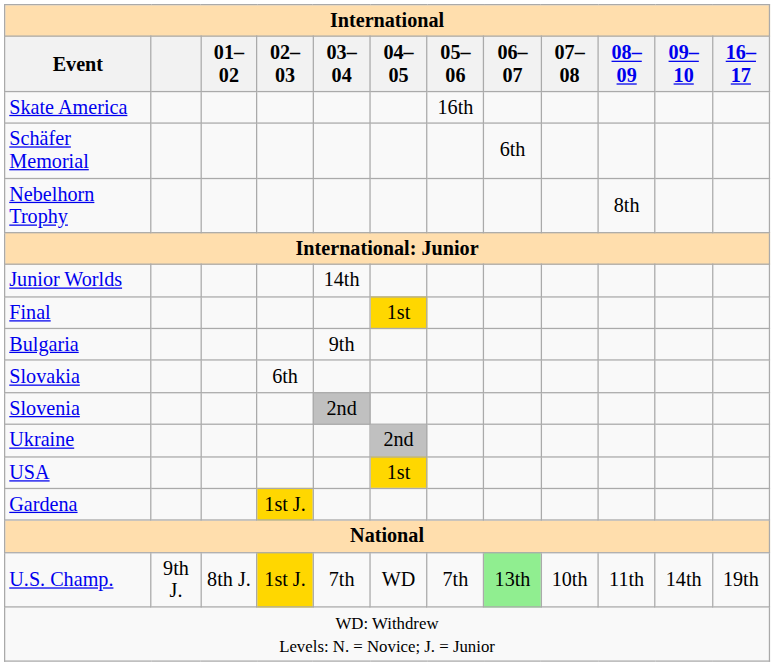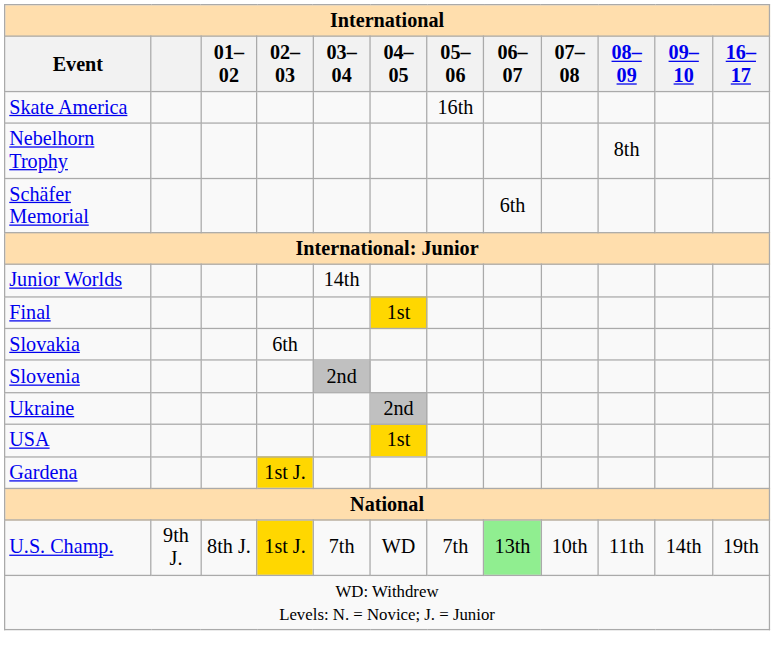 <table class="wikitable" style="text-align:center">
 <tr>
 <th colspan="12" style="background-color: #ffdead; " align="center">International</th>
 </tr>
 <tr>
 <th>Event</th>
 <th></th>
 <th>01–02</th>
 <th>02–03</th>
 <th>03–04</th>
 <th>04–05</th>
 <th>05–06</th>
 <th>06–07</th>
 <th>07–08</th>
 <th><a href='#'>08–09</a></th>
 <th><a href='#'>09–10</a></th>
 <th><a href='#'>16–17</a></th>
 </tr>
 <tr>
 <td align=left> <a href='#'>Skate America</a></td>
 <td></td>
 <td></td>
 <td></td>
 <td></td>
 <td></td>
 <td>16th</td>
 <td></td>
 <td></td>
 <td></td>
 <td></td>
 <td></td>
 </tr>
 <tr>
+<td align=left><a href='#'>Nebelhorn Trophy</a></td>
+<td></td>
+<td></td>
+<td></td>
+<td></td>
+<td></td>
+<td></td>
+<td></td>
+<td></td>
+<td>8th</td>
+<td></td>
+<td></td>
+</tr>
+<tr>
 <td align=left><a href='#'>Schäfer Memorial</a></td>
 <td></td>
 <td></td>
 <td></td>
 <td></td>
 <td></td>
 <td></td>
 <td>6th</td>
 <td></td>
 <td></td>
-<td></td>
-<td></td>
-</tr>
-<tr>
-<td align=left><a href='#'>Nebelhorn Trophy</a></td>
-<td></td>
-<td></td>
-<td></td>
-<td></td>
-<td></td>
-<td></td>
-<td></td>
-<td></td>
-<td>8th</td>
 <td></td>
 <td></td>
 </tr>
 <tr>
 <th colspan="12" style="background-color: #ffdead; " align="center">International: Junior</th>
 </tr>
 <tr>
 <td align=left><a href='#'>Junior Worlds</a></td>
 <td></td>
 <td></td>
 <td></td>
 <td>14th</td>
 <td></td>
 <td></td>
 <td></td>
 <td></td>
 <td></td>
 <td></td>
 <td></td>
 </tr>
 <tr>
 <td align=left> <a href='#'>Final</a></td>
 <td></td>
 <td></td>
 <td></td>
 <td></td>
 <td bgcolor=gold>1st</td>
-<td></td>
-<td></td>
-<td></td>
-<td></td>
-<td></td>
-<td></td>
-</tr>
-<tr>
-<td align=left> <a href='#'>Bulgaria</a></td>
-<td></td>
-<td></td>
-<td></td>
-<td>9th</td>
-<td></td>
 <td></td>
 <td></td>
 <td></td>
 <td></td>
 <td></td>
 <td></td>
 </tr>
 <tr>
 <td align=left> <a href='#'>Slovakia</a></td>
 <td></td>
 <td></td>
 <td>6th</td>
 <td></td>
 <td></td>
 <td></td>
 <td></td>
 <td></td>
 <td></td>
 <td></td>
 <td></td>
 </tr>
 <tr>
 <td align=left> <a href='#'>Slovenia</a></td>
 <td></td>
 <td></td>
 <td></td>
 <td bgcolor=silver>2nd</td>
 <td></td>
 <td></td>
 <td></td>
 <td></td>
 <td></td>
 <td></td>
 <td></td>
 </tr>
 <tr>
 <td align=left> <a href='#'>Ukraine</a></td>
 <td></td>
 <td></td>
 <td></td>
 <td></td>
 <td bgcolor=silver>2nd</td>
 <td></td>
 <td></td>
 <td></td>
 <td></td>
 <td></td>
 <td></td>
 </tr>
 <tr>
 <td align=left> <a href='#'>USA</a></td>
 <td></td>
 <td></td>
 <td></td>
 <td></td>
 <td bgcolor=gold>1st</td>
 <td></td>
 <td></td>
 <td></td>
 <td></td>
 <td></td>
 <td></td>
 </tr>
 <tr>
 <td align=left><a href='#'>Gardena</a></td>
 <td></td>
 <td></td>
 <td bgcolor=gold>1st J.</td>
 <td></td>
 <td></td>
 <td></td>
 <td></td>
 <td></td>
 <td></td>
 <td></td>
 <td></td>
 </tr>
 <tr>
 <th colspan="12" style="background-color: #ffdead; " align="center">National</th>
 </tr>
 <tr>
 <td align=left><a href='#'>U.S. Champ.</a></td>
 <td>9th J.</td>
 <td>8th J.</td>
 <td bgcolor=gold>1st J.</td>
 <td>7th</td>
 <td>WD</td>
 <td>7th</td>
 <td style="background: lightgreen;">13th</td>
 <td>10th</td>
 <td>11th</td>
 <td>14th</td>
 <td>19th</td>
 </tr>
 <tr>
 <td colspan="12" align="center"><small> WD: Withdrew <br> Levels: N. = Novice; J. = Junior </small></td>
 </tr>
 </table>
